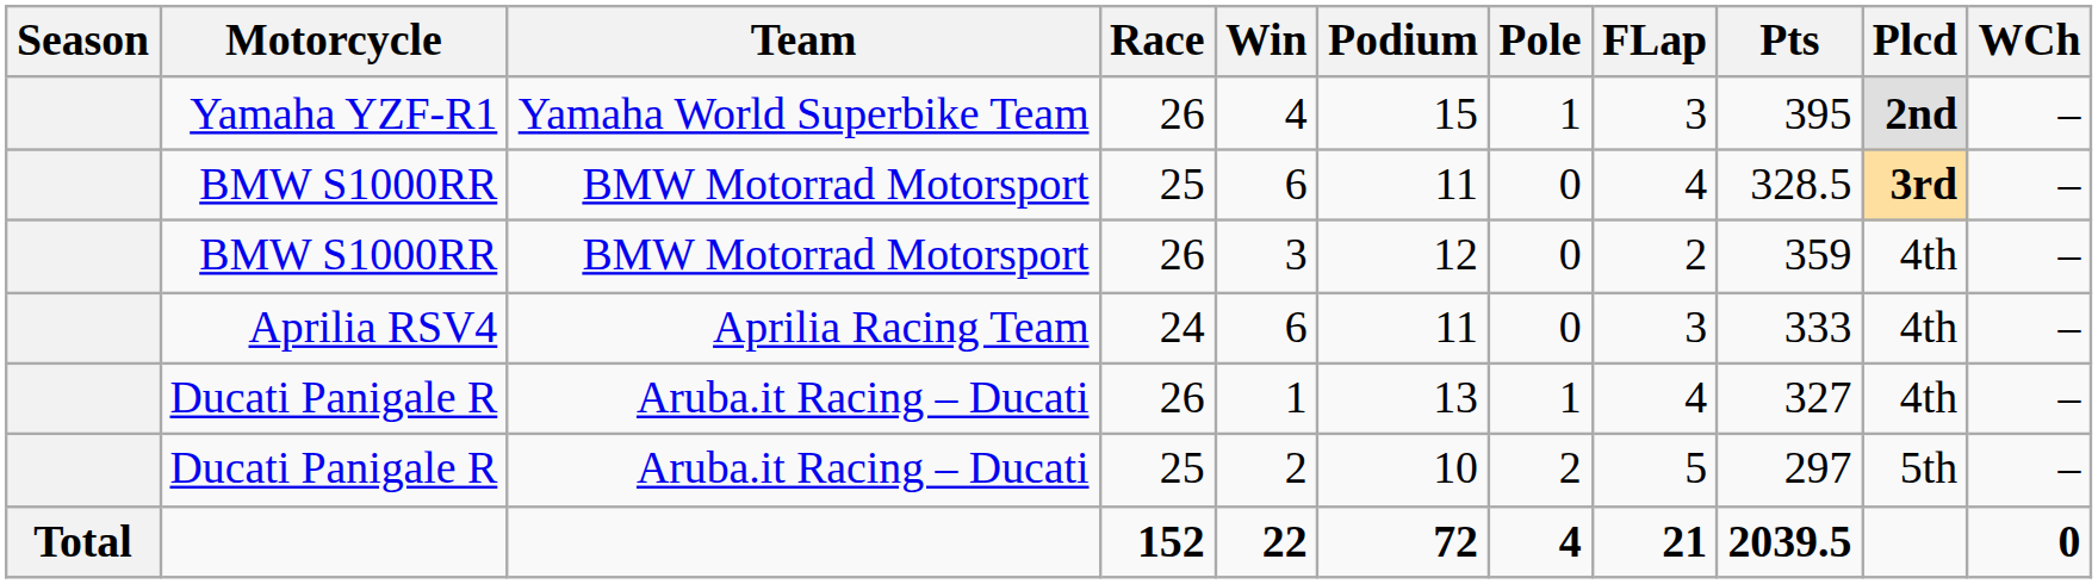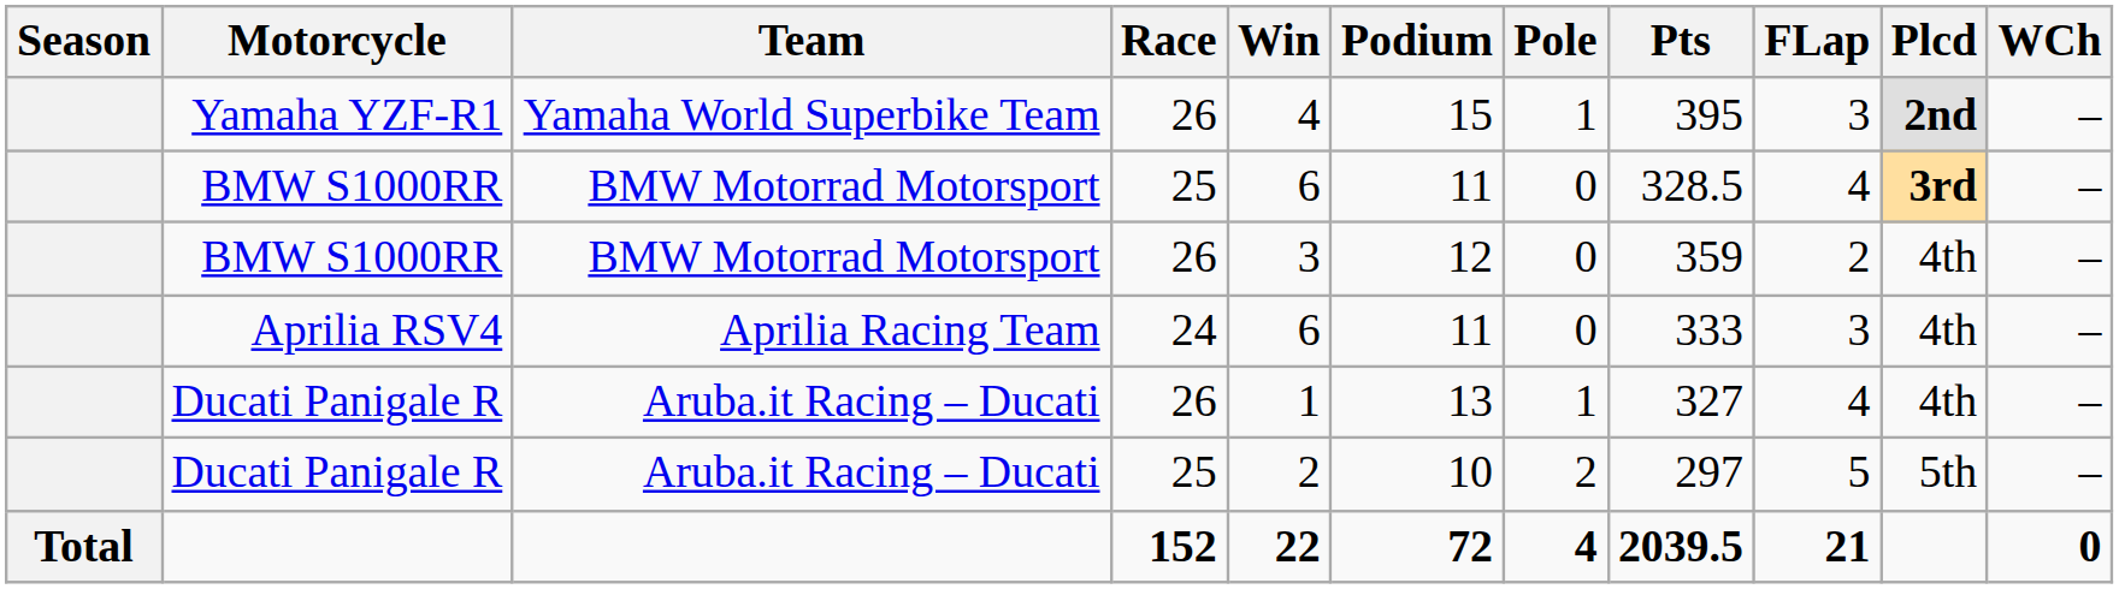 <table class="wikitable">
 <tr>
 <th>Season</th>
 <th>Motorcycle</th>
 <th>Team</th>
 <th>Race</th>
 <th>Win</th>
 <th>Podium</th>
 <th>Pole</th>
+<th>Pts</th>
 <th>FLap</th>
-<th>Pts</th>
 <th>Plcd</th>
 <th>WCh</th>
 </tr>
 <tr align="right">
 <th></th>
 <td><a href='#'>Yamaha YZF-R1</a></td>
 <td><a href='#'>Yamaha World Superbike Team</a></td>
 <td>26</td>
 <td>4</td>
 <td>15</td>
 <td>1</td>
+<td>395</td>
 <td>3</td>
-<td>395</td>
 <td style="background:#dfdfdf;"><strong>2nd</strong></td>
 <td>–</td>
 </tr>
 <tr align="right">
 <th></th>
 <td><a href='#'>BMW S1000RR</a></td>
 <td><a href='#'>BMW Motorrad Motorsport</a></td>
 <td>25</td>
 <td>6</td>
 <td>11</td>
 <td>0</td>
+<td>328.5</td>
 <td>4</td>
-<td>328.5</td>
 <td style="background:#ffdf9f;"><strong>3rd</strong></td>
 <td>–</td>
 </tr>
 <tr align="right">
 <th></th>
 <td><a href='#'>BMW S1000RR</a></td>
 <td><a href='#'>BMW Motorrad Motorsport</a></td>
 <td>26</td>
 <td>3</td>
 <td>12</td>
 <td>0</td>
+<td>359</td>
 <td>2</td>
-<td>359</td>
 <td>4th</td>
 <td>–</td>
 </tr>
 <tr align="right">
 <th></th>
 <td><a href='#'>Aprilia RSV4</a></td>
 <td><a href='#'>Aprilia Racing Team</a></td>
 <td>24</td>
 <td>6</td>
 <td>11</td>
 <td>0</td>
+<td>333</td>
 <td>3</td>
-<td>333</td>
 <td>4th</td>
 <td>–</td>
 </tr>
 <tr align="right">
 <th></th>
 <td><a href='#'>Ducati Panigale R</a></td>
 <td><a href='#'>Aruba.it Racing – Ducati</a></td>
 <td>26</td>
 <td>1</td>
 <td>13</td>
 <td>1</td>
+<td>327</td>
 <td>4</td>
-<td>327</td>
 <td>4th</td>
 <td>–</td>
 </tr>
 <tr align="right">
 <th></th>
 <td><a href='#'>Ducati Panigale R</a></td>
 <td><a href='#'>Aruba.it Racing – Ducati</a></td>
 <td>25</td>
 <td>2</td>
 <td>10</td>
 <td>2</td>
+<td>297</td>
 <td>5</td>
-<td>297</td>
 <td>5th</td>
 <td>–</td>
 </tr>
 <tr align="right">
 <th>Total</th>
 <td></td>
 <td></td>
 <td><strong>152</strong></td>
 <td><strong>22</strong></td>
 <td><strong>72</strong></td>
 <td><strong>4</strong></td>
+<td><strong>2039.5</strong></td>
 <td><strong>21</strong></td>
-<td><strong>2039.5</strong></td>
 <td></td>
 <td><strong>0</strong></td>
 </tr>
 </table>
